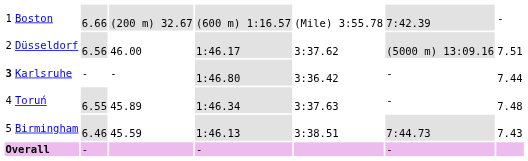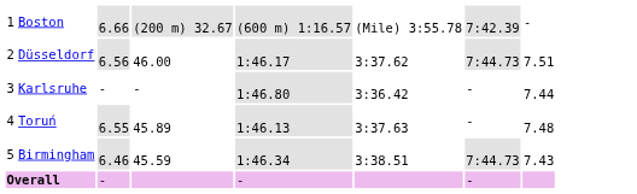 <table>
 <tr>
 <td>1</td>
 <td align=left><a href='#'>Boston</a></td>
 <td bgcolor=#e2e2e2>  <br>6.66</td>
 <td bgcolor=#e2e2e2>  <br> (200 m) 32.67</td>
 <td bgcolor=#e2e2e2> <br> (600 m) 1:16.57</td>
 <td> <br> (Mile) 3:55.78</td>
 <td bgcolor=#e2e2e2> <br> 7:42.39</td>
 <td> -</td>
 </tr>
 <tr>
 <td>2</td>
 <td align=left><a href='#'>Düsseldorf</a></td>
 <td bgcolor=#e2e2e2> <br>6.56</td>
 <td> <br>46.00</td>
 <td bgcolor=#e2e2e2> <br>1:46.17</td>
 <td> <br>3:37.62</td>
-<td bgcolor=#e2e2e2> <br>(5000 m) 13:09.16</td>
+<td bgcolor=#e2e2e2> <br>7:44.73</td>
 <td> <br>7.51</td>
 </tr>
 <tr>
-<td><strong>3</strong></td>
+<td>3</td>
 <td align=left><a href='#'>Karlsruhe</a></td>
 <td> -</td>
 <td> -</td>
 <td bgcolor=#e2e2e2> <br>1:46.80</td>
 <td> <br>3:36.42</td>
 <td> -</td>
 <td> <br>7.44</td>
 </tr>
 <tr>
 <td>4</td>
 <td align=left><a href='#'>Toruń</a></td>
 <td bgcolor=#e2e2e2> <br>6.55</td>
 <td> <br>45.89</td>
-<td bgcolor=#e2e2e2> <br>1:46.34</td>
+<td bgcolor=#e2e2e2> <br>1:46.13</td>
 <td> <br>3:37.63</td>
 <td> -</td>
 <td> <br>7.48</td>
 </tr>
 <tr>
 <td>5</td>
 <td align=left><a href='#'>Birmingham</a></td>
 <td bgcolor=#e2e2e2> <br>6.46</td>
 <td> <br>45.59</td>
-<td bgcolor=#e2e2e2> <br>1:46.13</td>
+<td bgcolor=#e2e2e2> <br>1:46.34</td>
 <td> <br>3:38.51</td>
 <td bgcolor=#e2e2e2> <br>7:44.73</td>
 <td> <br>7.43</td>
 </tr>
 <tr bgcolor=#eebbee>
 <td colspan="2"><strong>Overall</strong></td>
 <td> -</td>
 <td> <strong></strong></td>
 <td> -</td>
 <td> <strong></strong></td>
 <td> -</td>
 <td> <strong></strong></td>
 </tr>
 </table>
